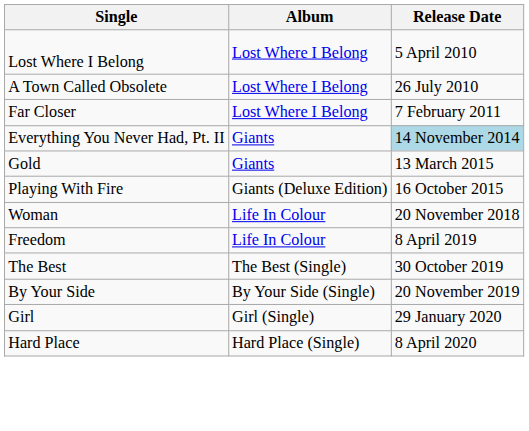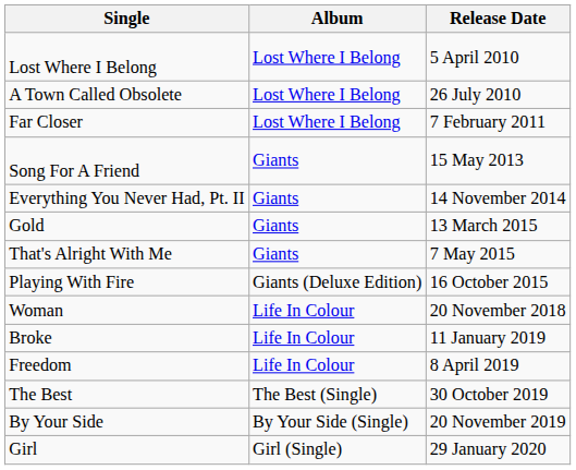 <table class="wikitable">
 <tr>
 <th>Single</th>
 <th>Album</th>
 <th>Release Date</th>
 </tr>
 <tr>
 <td><br>Lost Where I Belong</td>
 <td><a href='#'>Lost Where I Belong</a></td>
 <td>5 April 2010</td>
 </tr>
 <tr>
 <td>A Town Called Obsolete</td>
 <td><a href='#'>Lost Where I Belong</a></td>
 <td>26 July 2010</td>
 </tr>
 <tr>
 <td>Far Closer</td>
 <td><a href='#'>Lost Where I Belong</a></td>
 <td>7 February 2011</td>
 </tr>
 <tr>
+<td><br>Song For A Friend</td>
+<td><a href='#'>Giants</a></td>
+<td>15 May 2013</td>
+</tr>
+<tr>
 <td>Everything You Never Had, Pt. II</td>
 <td><a href='#'>Giants</a></td>
-<td style="background: lightblue;">14 November 2014</td>
+<td>14 November 2014</td>
 </tr>
 <tr>
 <td>Gold</td>
 <td><a href='#'>Giants</a></td>
 <td>13 March 2015</td>
+</tr>
+<tr>
+<td>That's Alright With Me</td>
+<td><a href='#'>Giants</a></td>
+<td>7 May 2015</td>
 </tr>
 <tr>
 <td>Playing With Fire</td>
 <td>Giants (Deluxe Edition)</td>
 <td>16 October 2015</td>
 </tr>
 <tr>
 <td>Woman</td>
 <td><a href='#'>Life In Colour</a></td>
 <td>20 November 2018</td>
+</tr>
+<tr>
+<td>Broke</td>
+<td><a href='#'>Life In Colour</a></td>
+<td>11 January 2019</td>
 </tr>
 <tr>
 <td>Freedom</td>
 <td><a href='#'>Life In Colour</a></td>
 <td>8 April 2019</td>
 </tr>
 <tr>
 <td>The Best</td>
 <td>The Best (Single)</td>
 <td>30 October 2019</td>
 </tr>
 <tr>
 <td>By Your Side</td>
 <td>By Your Side (Single)</td>
 <td>20 November 2019</td>
 </tr>
 <tr>
 <td>Girl</td>
 <td>Girl (Single)</td>
 <td>29 January 2020</td>
 </tr>
-<tr>
-<td>Hard Place</td>
-<td>Hard Place (Single)</td>
-<td>8 April 2020</td>
-</tr>
 </table>
